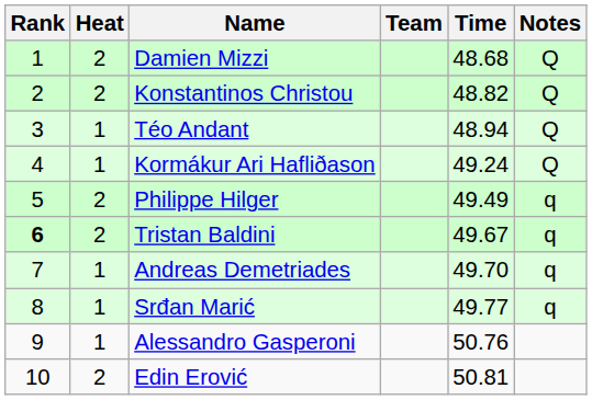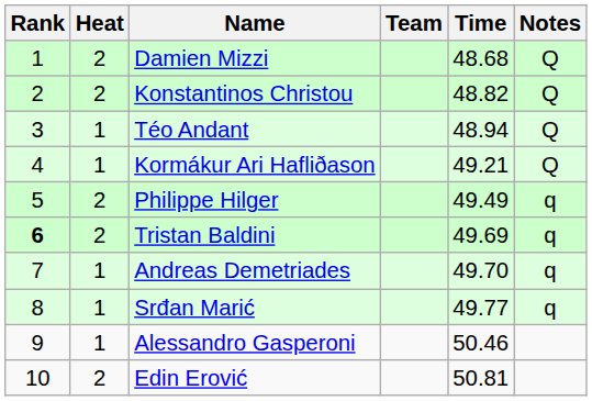 <table class="wikitable sortable" style="text-align:center;font-size:95%">
 <tr>
 <th>Rank</th>
 <th>Heat</th>
 <th>Name</th>
 <th>Team</th>
 <th>Time</th>
 <th>Notes</th>
 </tr>
 <tr bgcolor=ccffcc>
 <td>1</td>
 <td>2</td>
 <td align="left"><a href='#'>Damien Mizzi</a></td>
 <td align=left></td>
 <td>48.68</td>
 <td>Q</td>
 </tr>
 <tr bgcolor=ccffcc>
 <td>2</td>
 <td>2</td>
 <td align="left"><a href='#'>Konstantinos Christou</a></td>
 <td align=left></td>
 <td>48.82</td>
 <td>Q</td>
 </tr>
 <tr bgcolor=ddffdd>
 <td>3</td>
 <td>1</td>
 <td align="left"><a href='#'>Téo Andant</a></td>
 <td align=left></td>
 <td>48.94</td>
 <td>Q</td>
 </tr>
 <tr bgcolor=ddffdd>
 <td>4</td>
 <td>1</td>
 <td align="left"><a href='#'>Kormákur Ari Hafliðason</a></td>
 <td align=left></td>
-<td>49.24</td>
+<td>49.21</td>
 <td>Q</td>
 </tr>
 <tr bgcolor=ccffcc>
 <td>5</td>
 <td>2</td>
 <td align="left"><a href='#'>Philippe Hilger</a></td>
 <td align=left></td>
 <td>49.49</td>
 <td>q</td>
 </tr>
 <tr bgcolor=ccffcc>
 <td><strong>6</strong></td>
 <td>2</td>
 <td align="left"><a href='#'>Tristan Baldini</a></td>
 <td align=left></td>
-<td>49.67</td>
+<td>49.69</td>
 <td>q</td>
 </tr>
 <tr bgcolor=ddffdd>
 <td>7</td>
 <td>1</td>
 <td align="left"><a href='#'>Andreas Demetriades</a></td>
 <td align=left></td>
 <td>49.70</td>
 <td>q</td>
 </tr>
 <tr bgcolor=ddffdd>
 <td>8</td>
 <td>1</td>
 <td align="left"><a href='#'>Srđan Marić</a></td>
 <td align=left></td>
 <td>49.77</td>
 <td>q</td>
 </tr>
 <tr>
 <td>9</td>
 <td>1</td>
 <td align="left"><a href='#'>Alessandro Gasperoni</a></td>
 <td align=left></td>
-<td>50.76</td>
+<td>50.46</td>
 <td></td>
 </tr>
 <tr>
 <td>10</td>
 <td>2</td>
 <td align="left"><a href='#'>Edin Erović</a></td>
 <td align=left></td>
 <td>50.81</td>
 <td></td>
 </tr>
 </table>
